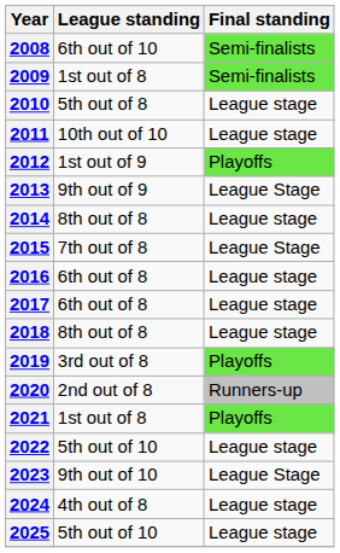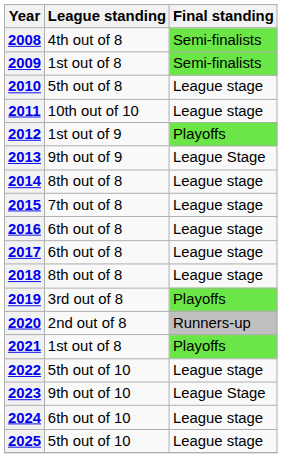 <table class="wikitable">
 <tr>
 <th>Year</th>
 <th>League standing</th>
 <th>Final standing</th>
 </tr>
 <tr>
 <th><a href='#'>2008</a></th>
-<td>6th out of 10</td>
+<td>4th out of 8</td>
 <td style="background: #6ae746;">Semi-finalists</td>
 </tr>
 <tr>
 <th><a href='#'>2009</a></th>
 <td>1st out of 8</td>
 <td style="background: #6ae746;">Semi-finalists</td>
 </tr>
 <tr>
 <th><a href='#'>2010</a></th>
 <td>5th out of 8</td>
 <td>League stage</td>
 </tr>
 <tr>
 <th><a href='#'>2011</a></th>
 <td>10th out of 10</td>
 <td>League stage</td>
 </tr>
 <tr>
 <th><a href='#'>2012</a></th>
 <td>1st out of 9</td>
 <td style="background: #6ae746;">Playoffs</td>
 </tr>
 <tr>
 <th><a href='#'>2013</a></th>
 <td>9th out of 9</td>
 <td>League Stage</td>
 </tr>
 <tr>
 <th><a href='#'>2014</a></th>
 <td>8th out of 8</td>
 <td>League stage</td>
 </tr>
 <tr>
 <th><a href='#'>2015</a></th>
 <td>7th out of 8</td>
-<td>League Stage</td>
+<td>League stage</td>
 </tr>
 <tr>
 <th><a href='#'>2016</a></th>
 <td>6th out of 8</td>
 <td>League stage</td>
 </tr>
 <tr>
 <th><a href='#'>2017</a></th>
 <td>6th out of 8</td>
 <td>League stage</td>
 </tr>
 <tr>
 <th><a href='#'>2018</a></th>
 <td>8th out of 8</td>
 <td>League stage</td>
 </tr>
 <tr>
 <th><a href='#'>2019</a></th>
 <td>3rd out of 8</td>
 <td style="background: #6ae746;">Playoffs</td>
 </tr>
 <tr>
 <th><a href='#'>2020</a></th>
 <td>2nd out of 8</td>
 <td style="background: silver;">Runners-up</td>
 </tr>
 <tr>
 <th><a href='#'>2021</a></th>
 <td>1st out of 8</td>
 <td style="background: #6ae746;">Playoffs</td>
 </tr>
 <tr>
 <th><a href='#'>2022</a></th>
 <td>5th out of 10</td>
 <td>League stage</td>
 </tr>
 <tr>
 <th><a href='#'>2023</a></th>
 <td>9th out of 10</td>
 <td>League Stage</td>
 </tr>
 <tr>
 <th><a href='#'>2024</a></th>
-<td>4th out of 8</td>
+<td>6th out of 10</td>
 <td>League stage</td>
 </tr>
 <tr>
 <th><a href='#'> 2025</a></th>
 <td>5th out of 10</td>
 <td>League stage</td>
 </tr>
 <tr>
 </tr>
 </table>
